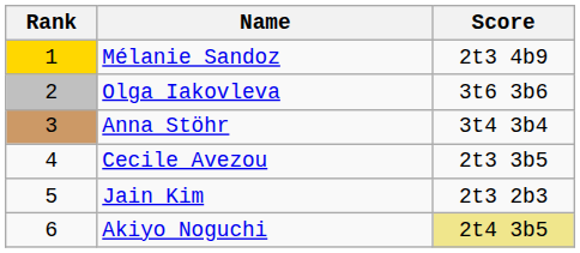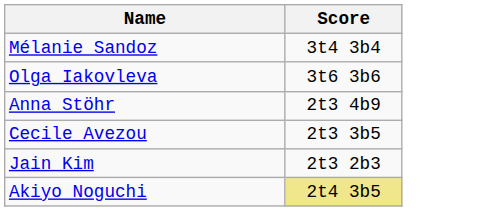 <table class="wikitable">
 <tr>
-<th width = "50">Rank</th>
 <th width = "200">Name</th>
 <th width = "80">Score</th>
 </tr>
 <tr>
-<td align="center" style="background: gold">1</td>
 <td> <a href='#'>Mélanie Sandoz</a></td>
-<td align="center">2t3 4b9</td>
+<td align="center">3t4 3b4</td>
 </tr>
 <tr>
-<td align="center" style="background: silver">2</td>
 <td> <a href='#'>Olga Iakovleva</a></td>
 <td align="center">3t6 3b6</td>
 </tr>
 <tr>
-<td align="center" style="background: #cc9966">3</td>
 <td> <a href='#'>Anna Stöhr</a></td>
-<td align="center">3t4 3b4</td>
+<td align="center">2t3 4b9</td>
 </tr>
 <tr>
-<td align="center">4</td>
 <td> <a href='#'>Cecile Avezou</a></td>
 <td align="center">2t3 3b5</td>
 </tr>
 <tr>
-<td align="center">5</td>
 <td> <a href='#'>Jain Kim</a></td>
 <td align="center">2t3 2b3</td>
 </tr>
 <tr>
-<td align="center">6</td>
 <td> <a href='#'>Akiyo Noguchi</a></td>
 <td align="center" style="background: khaki;">2t4 3b5</td>
 </tr>
 </table>
